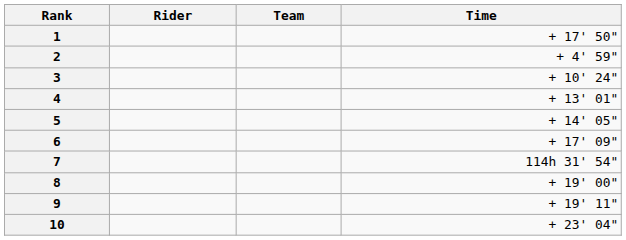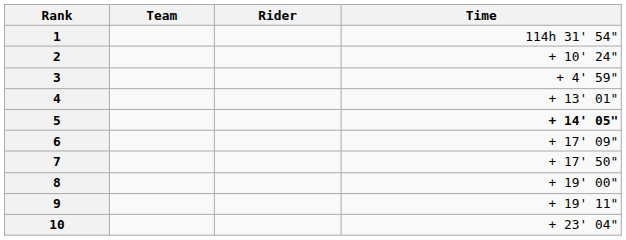 <table class="wikitable" style="width:48em;margin-bottom:0;">
 <tr>
 <th scope="col">Rank</th>
+<th scope="col">Team</th>
 <th scope="col">Rider</th>
-<th scope="col">Team</th>
 <th scope="col">Time</th>
 </tr>
 <tr>
 <th scope="row">1</th>
 <td></td>
 <td></td>
-<td style="text-align:right;">+ 17' 50"</td>
+<td style="text-align:right;">114h 31' 54"</td>
 </tr>
 <tr>
 <th scope="row">2</th>
 <td></td>
 <td></td>
-<td style="text-align:right;">+ 4' 59"</td>
+<td style="text-align:right;">+ 10' 24"</td>
 </tr>
 <tr>
 <th scope="row">3</th>
 <td></td>
 <td></td>
-<td style="text-align:right;">+ 10' 24"</td>
+<td style="text-align:right;">+ 4' 59"</td>
 </tr>
 <tr>
 <th scope="row">4</th>
 <td></td>
 <td></td>
 <td style="text-align:right;">+ 13' 01"</td>
 </tr>
 <tr>
 <th scope="row">5</th>
 <td></td>
 <td></td>
-<td style="text-align:right;">+ 14' 05"</td>
+<td style="text-align:right;"><strong>+ 14' 05"</strong></td>
 </tr>
 <tr>
 <th scope="row">6</th>
 <td></td>
 <td></td>
 <td style="text-align:right;">+ 17' 09"</td>
 </tr>
 <tr>
 <th scope="row">7</th>
 <td></td>
 <td></td>
-<td style="text-align:right;">114h 31' 54"</td>
+<td style="text-align:right;">+ 17' 50"</td>
 </tr>
 <tr>
 <th scope="row">8</th>
 <td></td>
 <td></td>
 <td style="text-align:right;">+ 19' 00"</td>
 </tr>
 <tr>
 <th scope="row">9</th>
 <td></td>
 <td></td>
 <td style="text-align:right;">+ 19' 11"</td>
 </tr>
 <tr>
 <th scope="row">10</th>
 <td></td>
 <td></td>
 <td style="text-align:right;">+ 23' 04"</td>
 </tr>
 </table>
